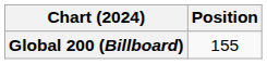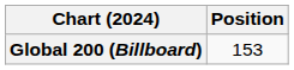 <table class="wikitable sortable plainrowheaders" style="text-align:center">
 <tr>
 <th scope="col">Chart (2024)</th>
 <th scope="col">Position</th>
 </tr>
 <tr>
 <th scope="row">Global 200 (<em>Billboard</em>)</th>
-<td>155</td>
+<td>153</td>
 </tr>
 </table>
